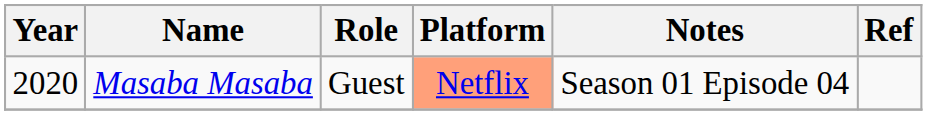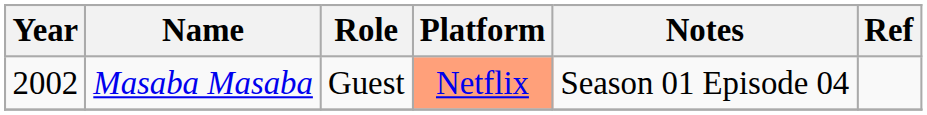 <table class="wikitable" style="text-align:center;">
 <tr>
 <th>Year</th>
 <th>Name</th>
 <th>Role</th>
 <th>Platform</th>
 <th>Notes</th>
 <th>Ref</th>
 </tr>
 <tr>
-<td>2020</td>
+<td>2002</td>
 <td><em><a href='#'>Masaba Masaba</a></em></td>
 <td>Guest</td>
 <td style="background: lightsalmon;"><a href='#'>Netflix</a></td>
 <td>Season 01 Episode 04</td>
 <td></td>
 </tr>
 <tr>
 </tr>
 </table>
